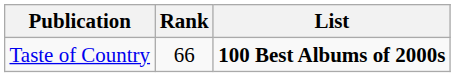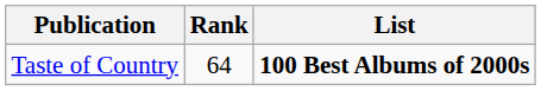 <table class="wikitable plainrowheaders sortable">
 <tr>
 <th>Publication</th>
 <th data-sort-type="number">Rank</th>
 <th scope="col" class="unsortable">List</th>
 </tr>
 <tr Ad>
 <td><a href='#'>Taste of Country</a></td>
-<td align=center>66</td>
+<td align=center>64</td>
 <td><strong>100 Best Albums of 2000s </strong></td>
 </tr>
 </table>
